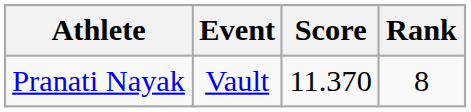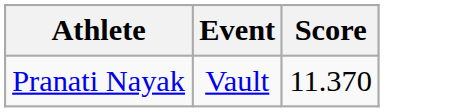 <table class="wikitable" style="text-align:center; font-size:90%">
 <tr>
 <th>Athlete</th>
 <th>Event</th>
 <th>Score</th>
-<th>Rank</th>
 </tr>
 <tr>
 <td style="text-align:left"><a href='#'>Pranati Nayak</a></td>
 <td><a href='#'>Vault</a></td>
 <td>11.370</td>
-<td>8</td>
 </tr>
 </table>
